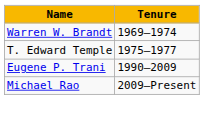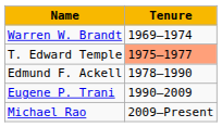 <table class="wikitable" border="0" align="left">
 <tr>
 <th style="background:#F8B800;">Name</th>
 <th style="background:#F8B800;">Tenure</th>
 </tr>
 <tr>
 <td><a href='#'>Warren W. Brandt</a></td>
 <td>1969–1974</td>
 </tr>
 <tr>
 <td>T. Edward Temple</td>
-<td>1975–1977</td>
+<td style="background: lightsalmon;">1975–1977</td>
+</tr>
+<tr>
+<td>Edmund F. Ackell</td>
+<td>1978–1990</td>
 </tr>
 <tr>
 <td><a href='#'>Eugene P. Trani</a></td>
 <td>1990–2009</td>
 </tr>
 <tr>
 <td><a href='#'>Michael Rao</a></td>
 <td>2009–Present</td>
 </tr>
 </table>
